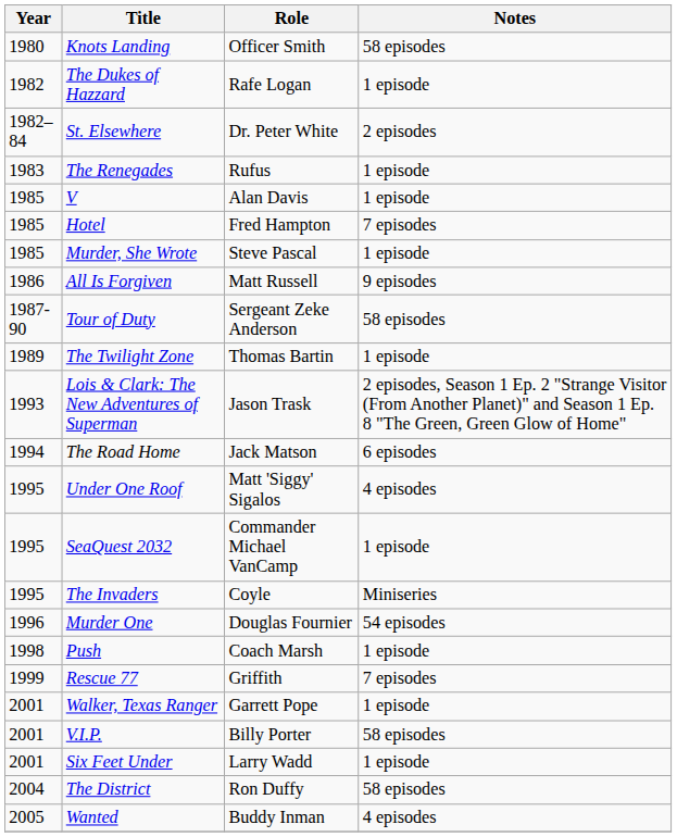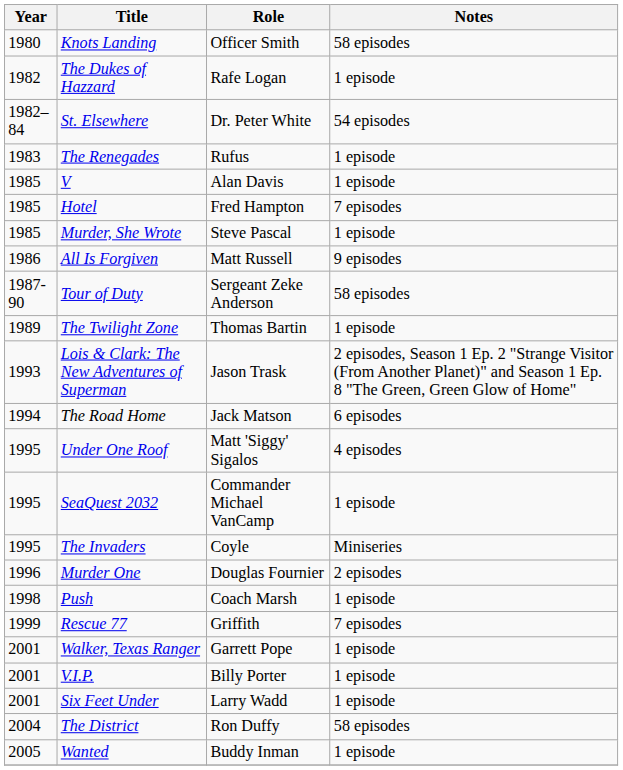 <table class="wikitable sortable">
 <tr>
 <th>Year</th>
 <th>Title</th>
 <th>Role</th>
 <th>Notes</th>
 </tr>
 <tr>
 <td>1980</td>
 <td><em><a href='#'>Knots Landing</a></em></td>
 <td>Officer Smith</td>
 <td>58 episodes</td>
 </tr>
 <tr>
 <td>1982</td>
 <td><em><a href='#'>The Dukes of Hazzard</a></em></td>
 <td>Rafe Logan</td>
 <td>1 episode</td>
 </tr>
 <tr>
 <td>1982–84</td>
 <td><em><a href='#'>St. Elsewhere</a></em></td>
 <td>Dr. Peter White</td>
-<td>2 episodes</td>
+<td>54 episodes</td>
 </tr>
 <tr>
 <td>1983</td>
 <td><em><a href='#'>The Renegades</a></em></td>
 <td>Rufus</td>
 <td>1 episode</td>
 </tr>
 <tr>
 <td>1985</td>
 <td><em><a href='#'>V</a></em></td>
 <td>Alan Davis</td>
 <td>1 episode</td>
 </tr>
 <tr>
 <td>1985</td>
 <td><em><a href='#'>Hotel</a></em></td>
 <td>Fred Hampton</td>
 <td>7 episodes</td>
 </tr>
 <tr>
 <td>1985</td>
 <td><em><a href='#'>Murder, She Wrote</a></em></td>
 <td>Steve Pascal</td>
 <td>1 episode</td>
 </tr>
 <tr>
 <td>1986</td>
 <td><em><a href='#'>All Is Forgiven</a></em></td>
 <td>Matt Russell</td>
 <td>9 episodes</td>
 </tr>
 <tr>
 <td>1987-90</td>
 <td><em><a href='#'>Tour of Duty</a></em></td>
 <td>Sergeant Zeke Anderson</td>
 <td>58 episodes</td>
 </tr>
 <tr>
 <td>1989</td>
 <td><em><a href='#'>The Twilight Zone</a></em></td>
 <td>Thomas Bartin</td>
 <td>1 episode</td>
 </tr>
 <tr>
 <td>1993</td>
 <td><em><a href='#'>Lois & Clark: The New Adventures of Superman</a></em></td>
 <td>Jason Trask</td>
 <td>2 episodes, Season 1 Ep. 2  "Strange Visitor (From Another Planet)" and Season 1 Ep. 8  "The Green, Green Glow of Home"</td>
 </tr>
 <tr>
 <td>1994</td>
 <td><em>The Road Home</em></td>
 <td>Jack Matson</td>
 <td>6 episodes</td>
 </tr>
 <tr>
 <td>1995</td>
 <td><em><a href='#'>Under One Roof</a></em></td>
 <td>Matt 'Siggy' Sigalos</td>
 <td>4 episodes</td>
 </tr>
 <tr>
 <td>1995</td>
 <td><em><a href='#'>SeaQuest 2032</a></em></td>
 <td>Commander Michael VanCamp</td>
 <td>1 episode</td>
 </tr>
 <tr>
 <td>1995</td>
 <td><em><a href='#'>The Invaders</a></em></td>
 <td>Coyle</td>
 <td>Miniseries</td>
 </tr>
 <tr>
 <td>1996</td>
 <td><em><a href='#'>Murder One</a></em></td>
 <td>Douglas Fournier</td>
-<td>54 episodes</td>
+<td>2 episodes</td>
 </tr>
 <tr>
 <td>1998</td>
 <td><em><a href='#'>Push</a></em></td>
 <td>Coach Marsh</td>
 <td>1 episode</td>
 </tr>
 <tr>
 <td>1999</td>
 <td><em><a href='#'>Rescue 77</a></em></td>
 <td>Griffith</td>
 <td>7 episodes</td>
 </tr>
 <tr>
 <td>2001</td>
 <td><em><a href='#'>Walker, Texas Ranger</a></em></td>
 <td>Garrett Pope</td>
 <td>1 episode</td>
 </tr>
 <tr>
 <td>2001</td>
 <td><em><a href='#'>V.I.P.</a></em></td>
 <td>Billy Porter</td>
-<td>58 episodes</td>
+<td>1 episode</td>
 </tr>
 <tr>
 <td>2001</td>
 <td><em><a href='#'>Six Feet Under</a></em></td>
 <td>Larry Wadd</td>
 <td>1 episode</td>
 </tr>
 <tr>
 <td>2004</td>
 <td><em><a href='#'>The District</a></em></td>
 <td>Ron Duffy</td>
 <td>58 episodes</td>
 </tr>
 <tr>
 <td>2005</td>
 <td><em><a href='#'>Wanted</a></em></td>
 <td>Buddy Inman</td>
-<td>4 episodes</td>
+<td>1 episode</td>
 </tr>
 <tr>
 </tr>
 </table>
